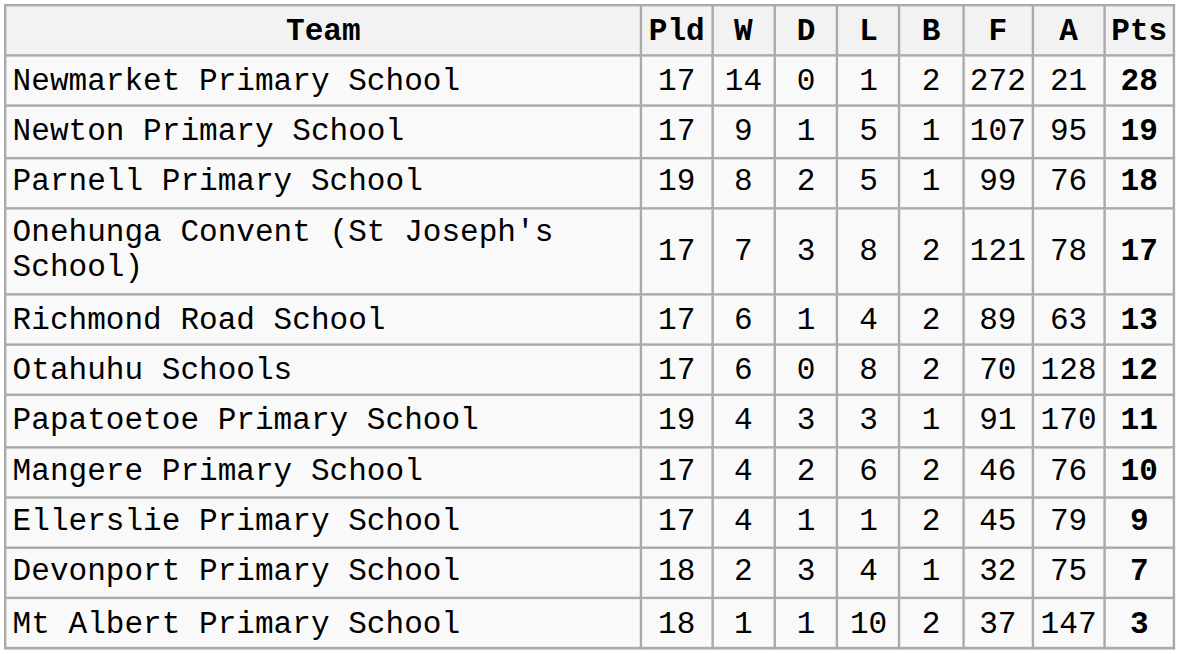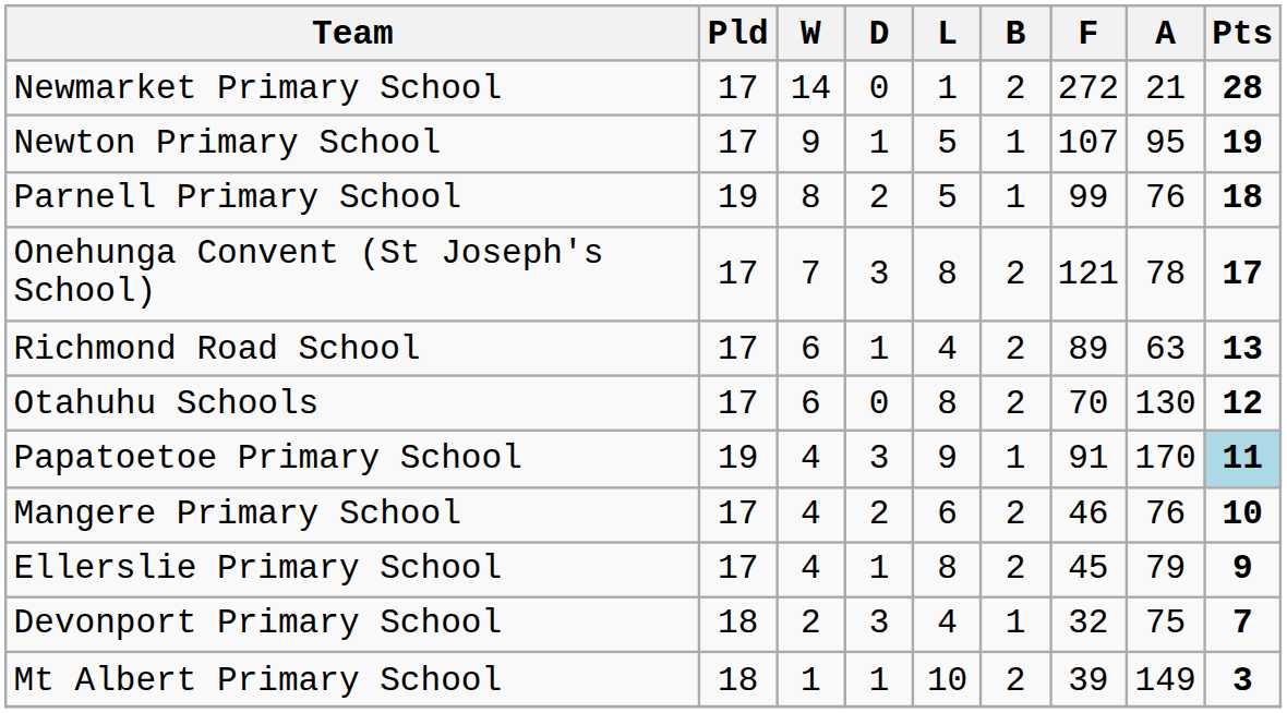 <table class="wikitable" style="text-align:center;">
 <tr>
 <th width=260>Team</th>
 <th width=20 abbr="Played">Pld</th>
 <th width=20 abbr="Won">W</th>
 <th width=20 abbr="Drawn">D</th>
 <th width=20 abbr="Lost">L</th>
 <th width=20 abbr="Bye">B</th>
 <th width=20 abbr="For">F</th>
 <th width=20 abbr="Against">A</th>
 <th width=20 abbr="Points">Pts</th>
 </tr>
 <tr>
 <td style="text-align:left;">Newmarket Primary School</td>
 <td>17</td>
 <td>14</td>
 <td>0</td>
 <td>1</td>
 <td>2</td>
 <td>272</td>
 <td>21</td>
 <td><strong>28</strong></td>
 </tr>
 <tr>
 <td style="text-align:left;">Newton Primary School</td>
 <td>17</td>
 <td>9</td>
 <td>1</td>
 <td>5</td>
 <td>1</td>
 <td>107</td>
 <td>95</td>
 <td><strong>19</strong></td>
 </tr>
 <tr>
 <td style="text-align:left;">Parnell Primary School</td>
 <td>19</td>
 <td>8</td>
 <td>2</td>
 <td>5</td>
 <td>1</td>
 <td>99</td>
 <td>76</td>
 <td><strong>18</strong></td>
 </tr>
 <tr>
 <td style="text-align:left;">Onehunga Convent (St Joseph's School)</td>
 <td>17</td>
 <td>7</td>
 <td>3</td>
 <td>8</td>
 <td>2</td>
 <td>121</td>
 <td>78</td>
 <td><strong>17</strong></td>
 </tr>
 <tr>
 <td style="text-align:left;">Richmond Road School</td>
 <td>17</td>
 <td>6</td>
 <td>1</td>
 <td>4</td>
 <td>2</td>
 <td>89</td>
 <td>63</td>
 <td><strong>13</strong></td>
 </tr>
 <tr>
 <td style="text-align:left;">Otahuhu Schools</td>
 <td>17</td>
 <td>6</td>
 <td>0</td>
 <td>8</td>
 <td>2</td>
 <td>70</td>
-<td>128</td>
+<td>130</td>
 <td><strong>12</strong></td>
 </tr>
 <tr>
 <td style="text-align:left;">Papatoetoe Primary School</td>
 <td>19</td>
 <td>4</td>
 <td>3</td>
-<td>3</td>
+<td>9</td>
 <td>1</td>
 <td>91</td>
 <td>170</td>
-<td><strong>11</strong></td>
+<td style="background: lightblue;"><strong>11</strong></td>
 </tr>
 <tr>
 <td style="text-align:left;">Mangere Primary School</td>
 <td>17</td>
 <td>4</td>
 <td>2</td>
 <td>6</td>
 <td>2</td>
 <td>46</td>
 <td>76</td>
 <td><strong>10</strong></td>
 </tr>
 <tr>
 <td style="text-align:left;">Ellerslie Primary School</td>
 <td>17</td>
 <td>4</td>
 <td>1</td>
-<td>1</td>
+<td>8</td>
 <td>2</td>
 <td>45</td>
 <td>79</td>
 <td><strong>9</strong></td>
 </tr>
 <tr>
 <td style="text-align:left;">Devonport Primary School</td>
 <td>18</td>
 <td>2</td>
 <td>3</td>
 <td>4</td>
 <td>1</td>
 <td>32</td>
 <td>75</td>
 <td><strong>7</strong></td>
 </tr>
 <tr>
 <td style="text-align:left;">Mt Albert Primary School</td>
 <td>18</td>
 <td>1</td>
 <td>1</td>
 <td>10</td>
 <td>2</td>
-<td>37</td>
-<td>147</td>
+<td>39</td>
+<td>149</td>
 <td><strong>3</strong></td>
 </tr>
 <tr>
 </tr>
 </table>
